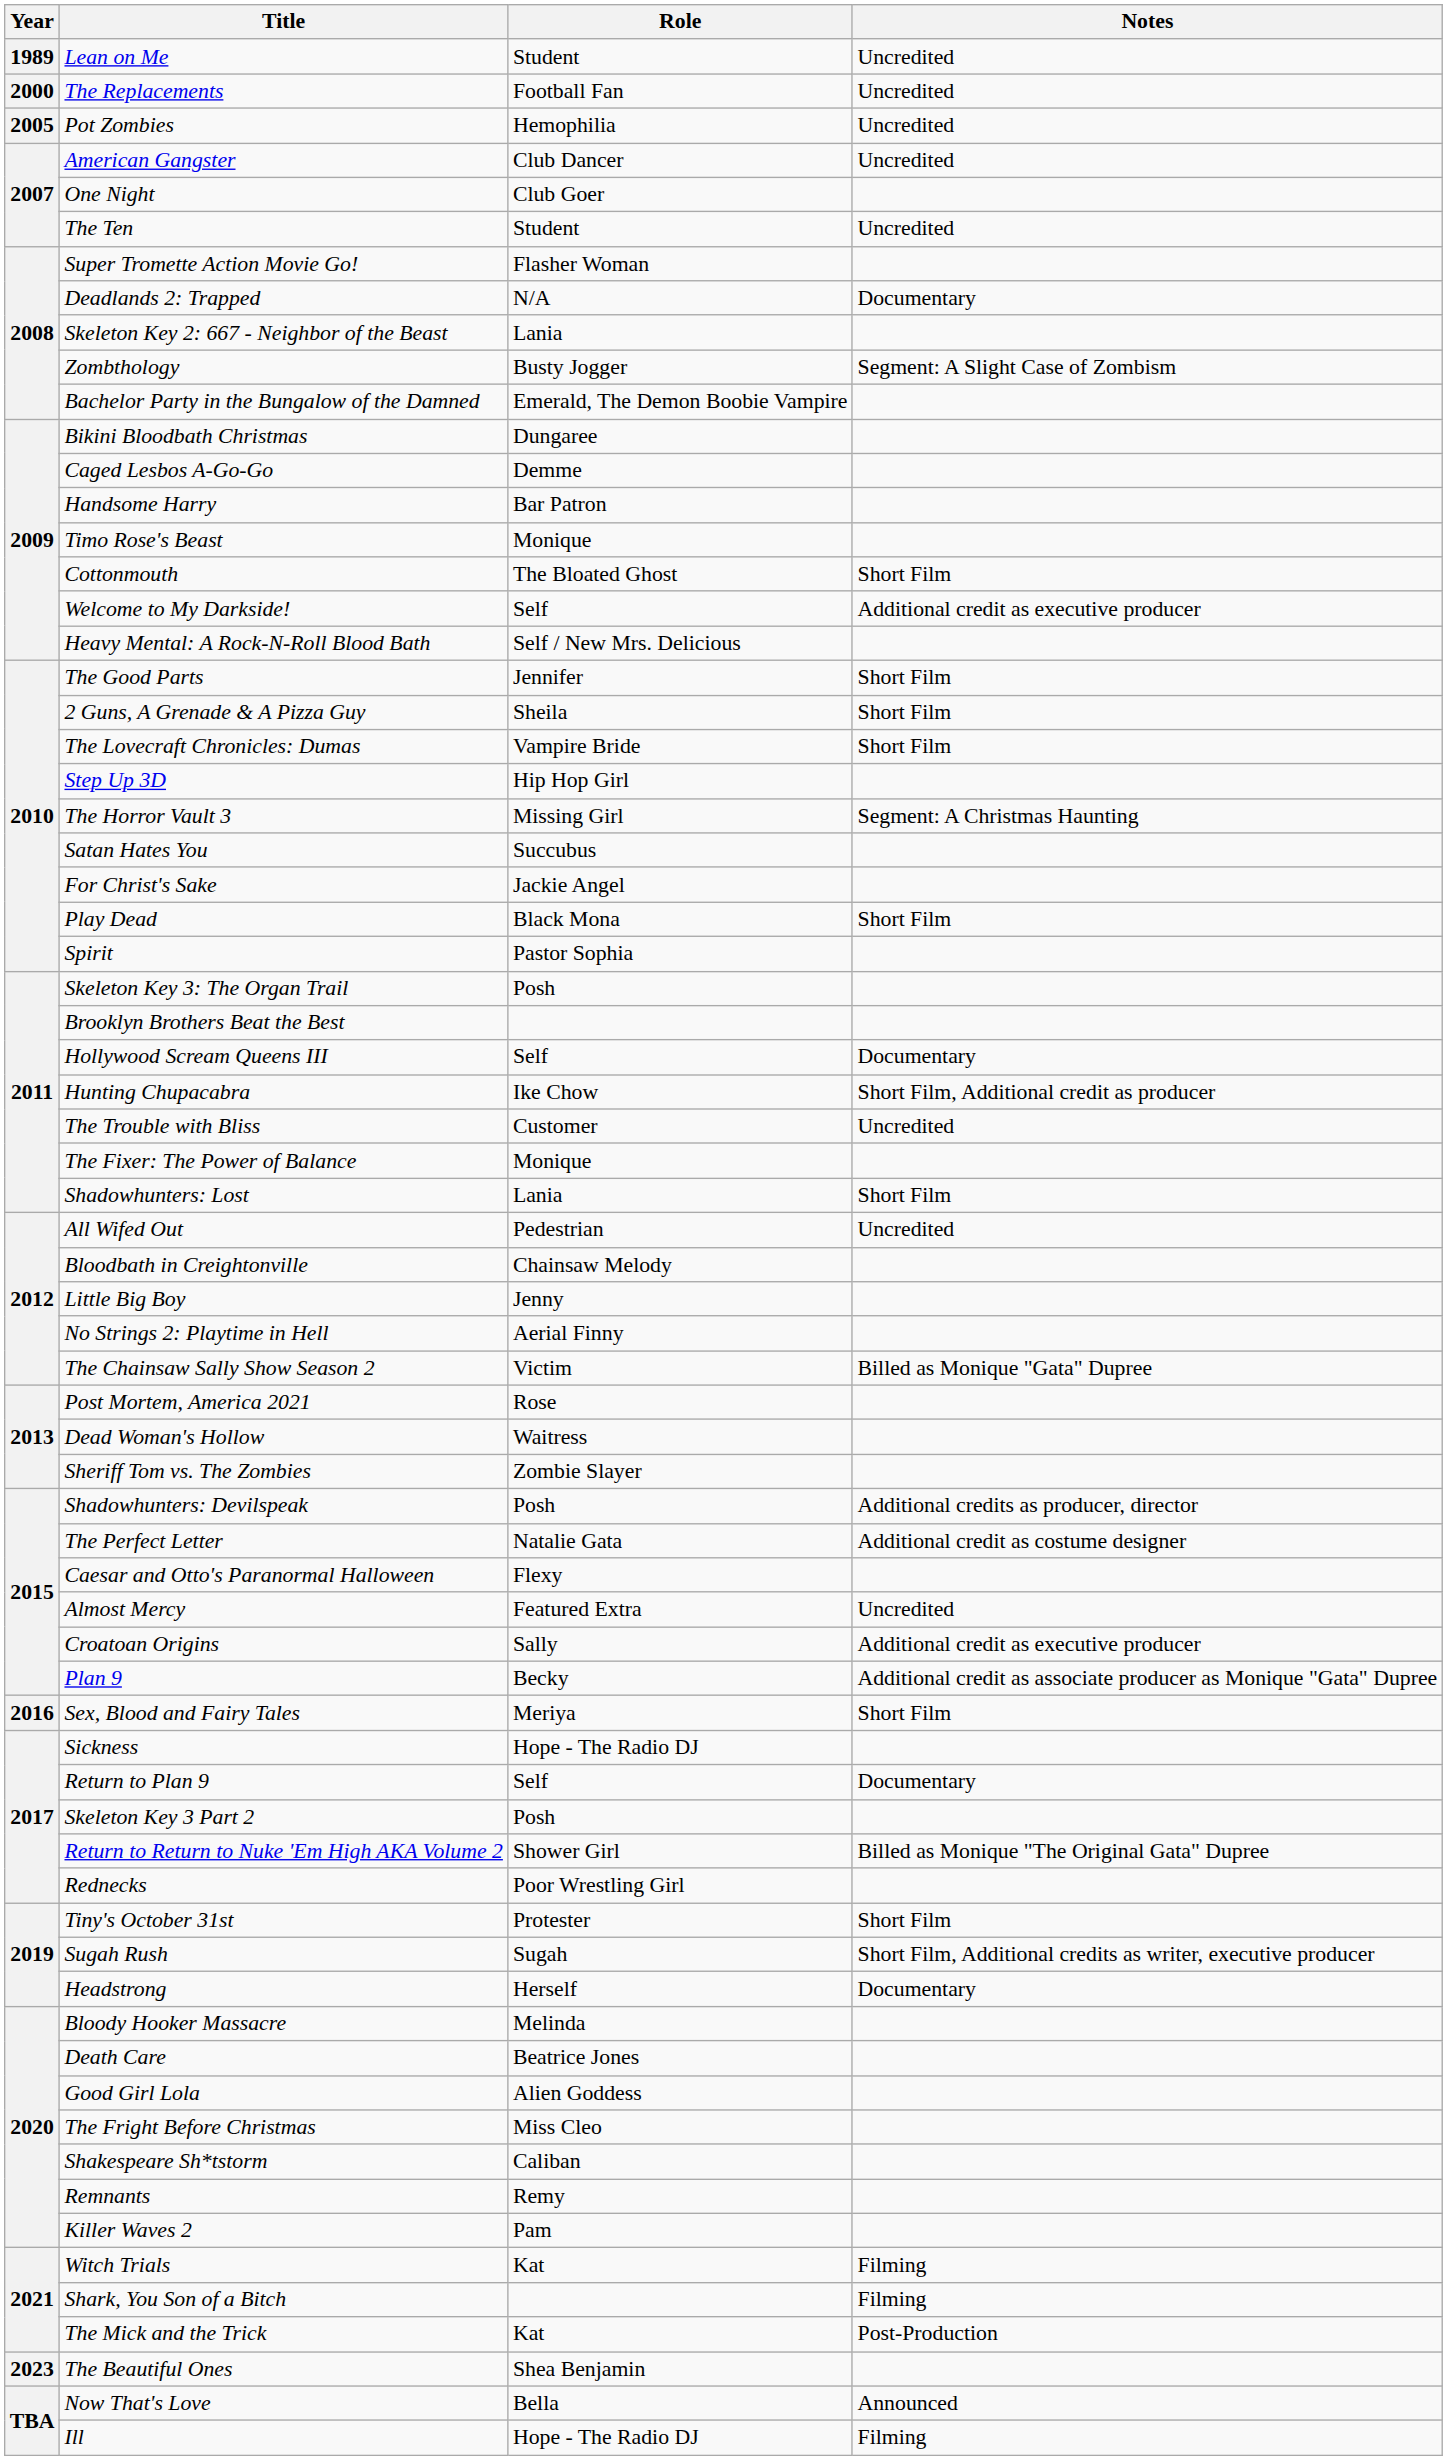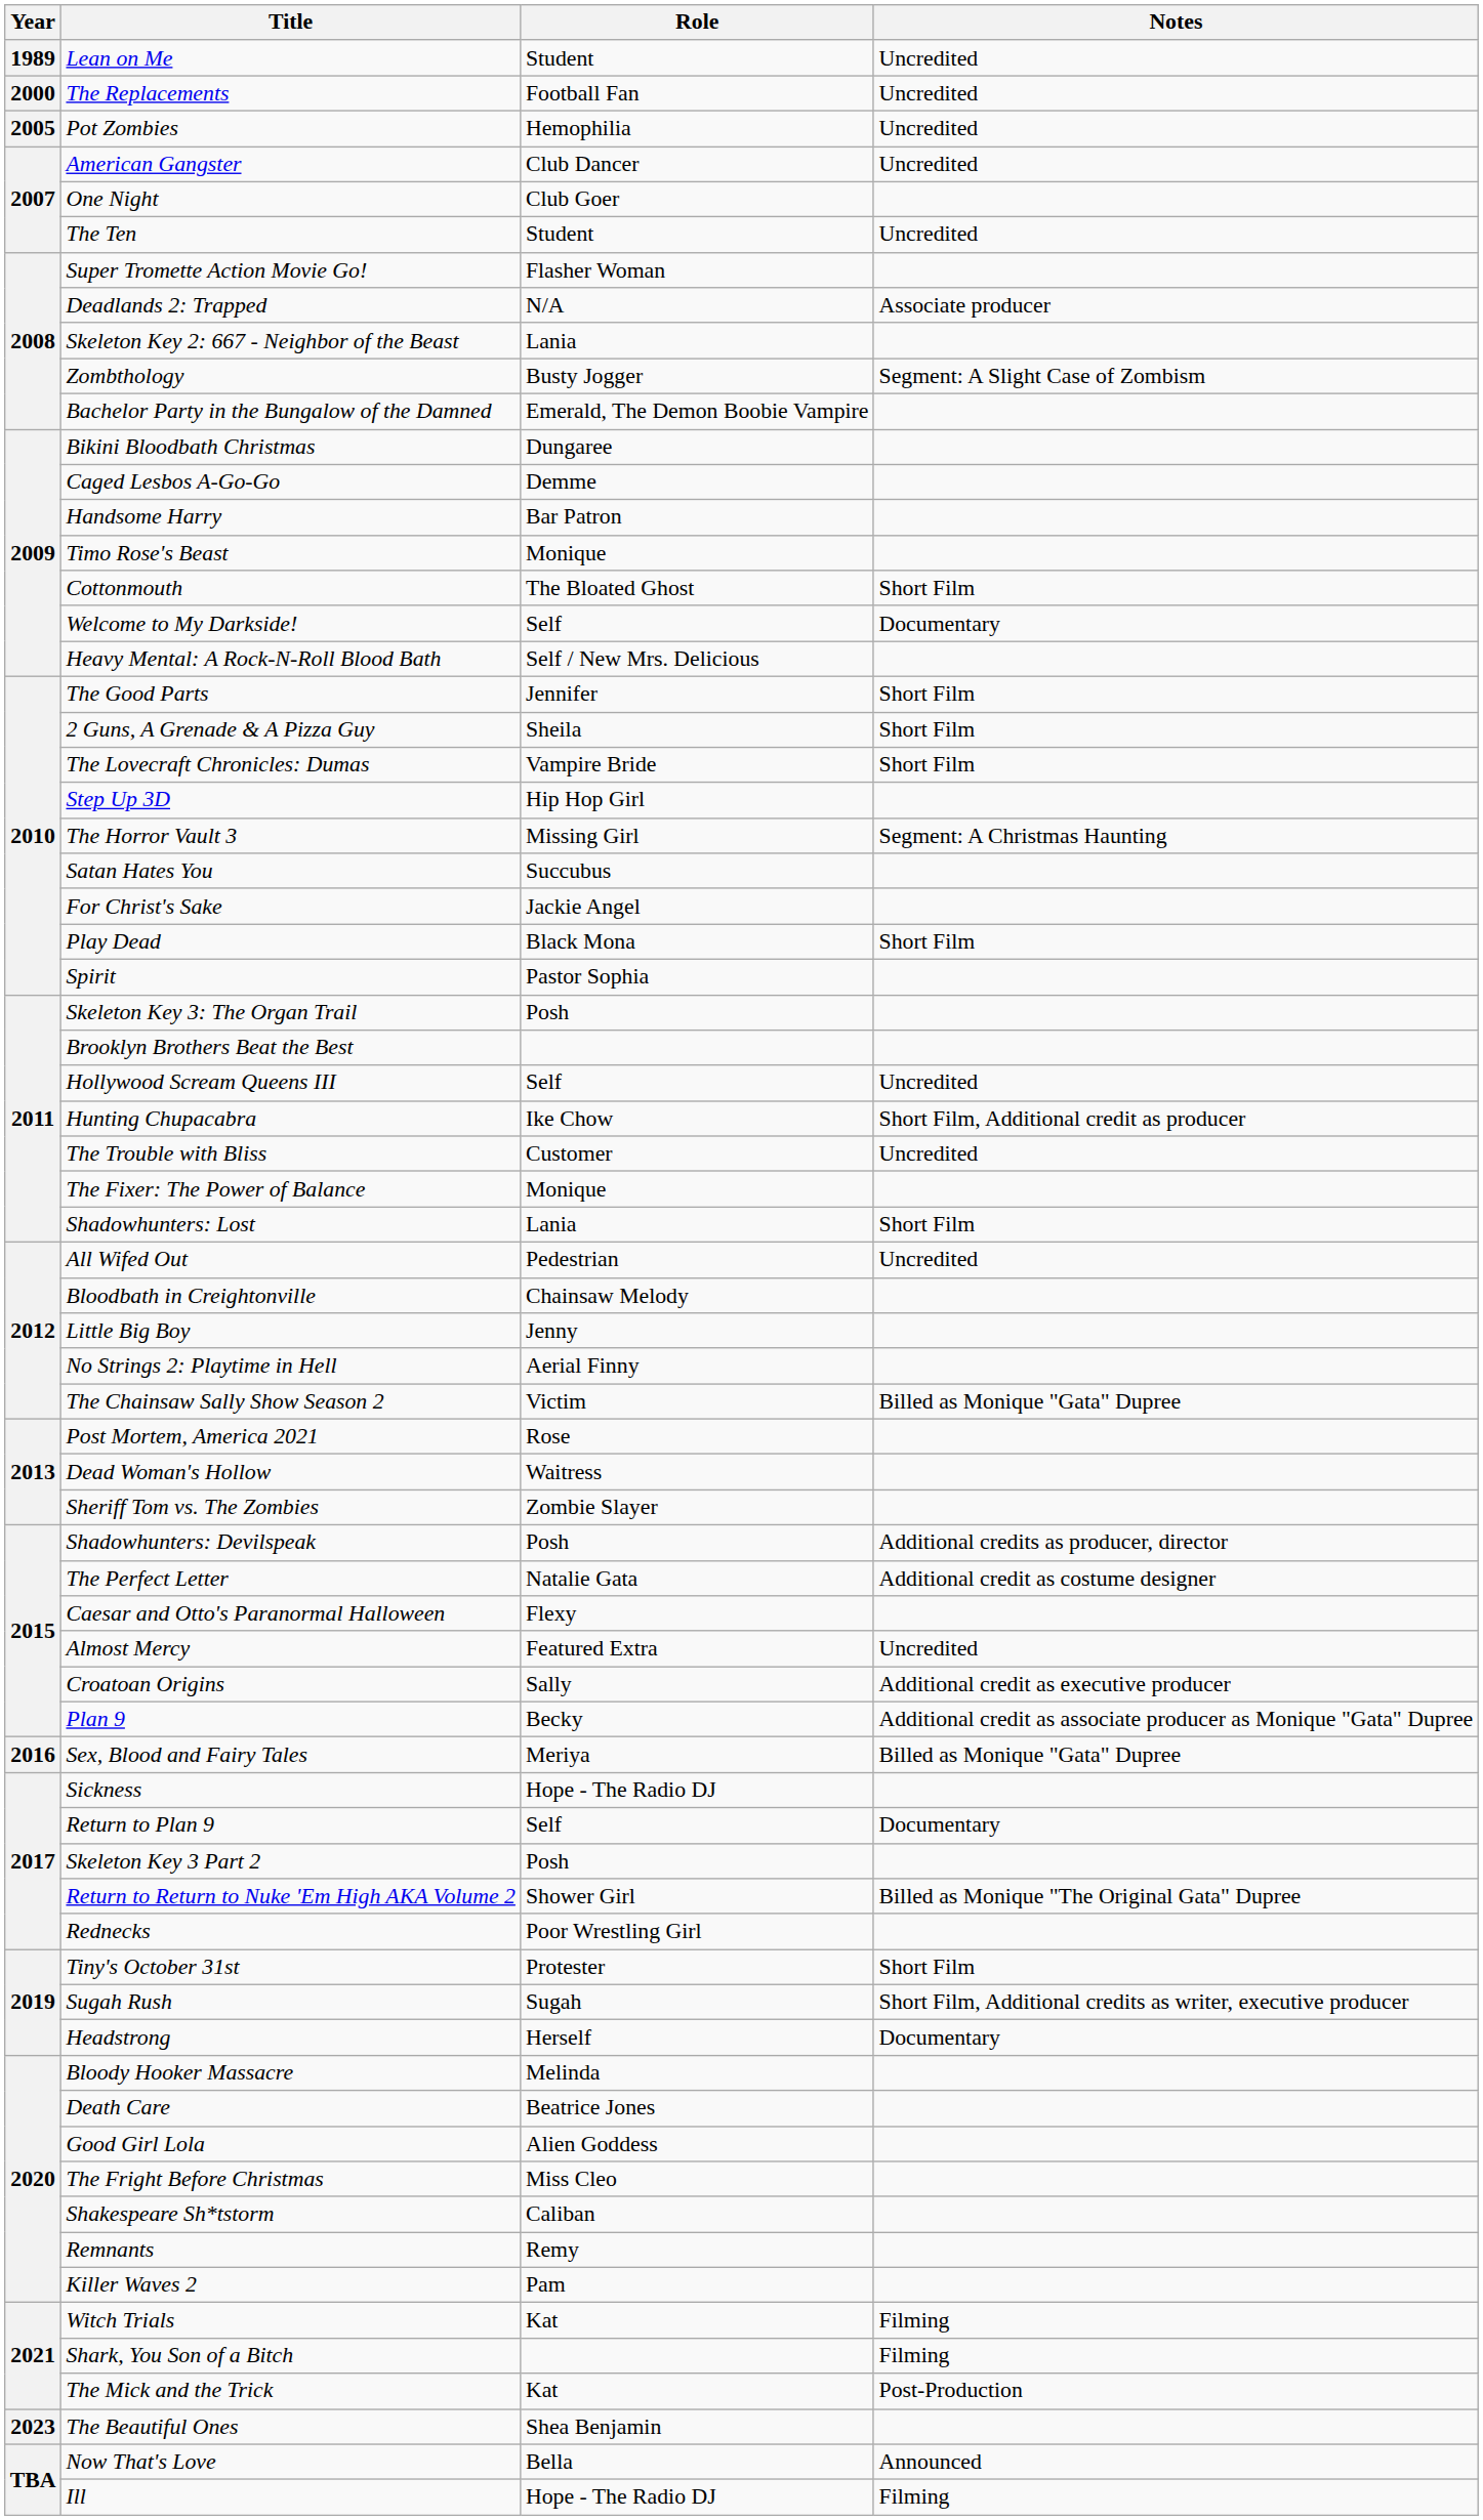 <table class="wikitable plainrowheaders sortable">
 <tr>
 <th scope="col">Year</th>
 <th scope="col">Title</th>
 <th scope="col">Role</th>
 <th scope="col" class="unsortable">Notes</th>
 </tr>
 <tr>
 <th scope="row">1989</th>
 <td><em><a href='#'>Lean on Me</a></em></td>
 <td>Student</td>
 <td>Uncredited</td>
 </tr>
 <tr>
 <th scope="row">2000</th>
 <td><em><a href='#'>The Replacements</a></em></td>
 <td>Football Fan</td>
 <td>Uncredited</td>
 </tr>
 <tr>
 <th scope="row">2005</th>
 <td><em>Pot Zombies</em></td>
 <td>Hemophilia</td>
 <td>Uncredited</td>
 </tr>
 <tr>
 <th rowspan="3" scope="row">2007</th>
 <td><em><a href='#'>American Gangster</a></em></td>
 <td>Club Dancer</td>
 <td>Uncredited</td>
 </tr>
 <tr>
 <td><em>One Night</em></td>
 <td>Club Goer</td>
 <td></td>
 </tr>
 <tr>
 <td><em>The Ten</em></td>
 <td>Student</td>
 <td>Uncredited</td>
 </tr>
 <tr>
 <th rowspan="5" scope="row">2008</th>
 <td><em>Super Tromette Action Movie Go!</em></td>
 <td>Flasher Woman</td>
 <td></td>
 </tr>
 <tr>
 <td><em>Deadlands 2: Trapped</em></td>
 <td>N/A</td>
-<td>Documentary</td>
+<td>Associate producer</td>
 </tr>
 <tr>
 <td><em>Skeleton Key 2: 667 - Neighbor of the Beast</em></td>
 <td>Lania</td>
 <td></td>
 </tr>
 <tr>
 <td><em>Zombthology</em></td>
 <td>Busty Jogger</td>
 <td>Segment: A Slight Case of Zombism</td>
 </tr>
 <tr>
 <td><em>Bachelor Party in the Bungalow of the Damned</em></td>
 <td>Emerald, The Demon Boobie Vampire</td>
 <td></td>
 </tr>
 <tr>
 <th rowspan="7" scope="row">2009</th>
 <td><em>Bikini Bloodbath Christmas</em></td>
 <td>Dungaree</td>
 <td></td>
 </tr>
 <tr>
 <td><em>Caged Lesbos A-Go-Go</em></td>
 <td>Demme</td>
 <td></td>
 </tr>
 <tr>
 <td><em>Handsome Harry</em></td>
 <td>Bar Patron</td>
 <td></td>
 </tr>
 <tr>
 <td><em>Timo Rose's Beast</em></td>
 <td>Monique</td>
 <td></td>
 </tr>
 <tr>
 <td><em>Cottonmouth</em></td>
 <td>The Bloated Ghost</td>
 <td>Short Film</td>
 </tr>
 <tr>
 <td><em>Welcome to My Darkside!</em></td>
 <td>Self</td>
-<td>Additional credit as executive producer</td>
+<td>Documentary</td>
 </tr>
 <tr>
 <td><em>Heavy Mental: A Rock-N-Roll Blood Bath</em></td>
 <td>Self / New Mrs. Delicious</td>
 <td></td>
 </tr>
 <tr>
 <th rowspan="9" scope="row">2010</th>
 <td><em>The Good Parts</em></td>
 <td>Jennifer</td>
 <td>Short Film</td>
 </tr>
 <tr>
 <td><em>2 Guns, A Grenade & A Pizza Guy</em></td>
 <td>Sheila</td>
 <td>Short Film</td>
 </tr>
 <tr>
 <td><em>The Lovecraft Chronicles: Dumas</em></td>
 <td>Vampire Bride</td>
 <td>Short Film</td>
 </tr>
 <tr>
 <td><em><a href='#'>Step Up 3D</a></em></td>
 <td>Hip Hop Girl</td>
 <td></td>
 </tr>
 <tr>
 <td><em>The Horror Vault 3</em></td>
 <td>Missing Girl</td>
 <td>Segment: A Christmas Haunting</td>
 </tr>
 <tr>
 <td><em>Satan Hates You</em></td>
 <td>Succubus</td>
 <td></td>
 </tr>
 <tr>
 <td><em>For Christ's Sake</em></td>
 <td>Jackie Angel</td>
 <td></td>
 </tr>
 <tr>
 <td><em>Play Dead</em></td>
 <td>Black Mona</td>
 <td>Short Film</td>
 </tr>
 <tr>
 <td><em>Spirit</em></td>
 <td>Pastor Sophia</td>
 <td></td>
 </tr>
 <tr>
 <th rowspan="7" scope="row">2011</th>
 <td><em>Skeleton Key 3: The Organ Trail</em></td>
 <td>Posh</td>
 <td></td>
 </tr>
 <tr>
 <td><em>Brooklyn Brothers Beat the Best</em></td>
 <td></td>
 </tr>
 <tr>
 <td><em>Hollywood Scream Queens III</em></td>
 <td>Self</td>
-<td>Documentary</td>
+<td>Uncredited</td>
 </tr>
 <tr>
 <td><em>Hunting Chupacabra</em></td>
 <td>Ike Chow</td>
 <td>Short Film, Additional credit as producer</td>
 </tr>
 <tr>
 <td><em>The Trouble with Bliss</em></td>
 <td>Customer</td>
 <td>Uncredited</td>
 </tr>
 <tr>
 <td><em>The Fixer: The Power of Balance</em></td>
 <td>Monique</td>
 <td></td>
 </tr>
 <tr>
 <td><em>Shadowhunters: Lost</em></td>
 <td>Lania</td>
 <td>Short Film</td>
 </tr>
 <tr>
 <th rowspan="5" scope="row">2012</th>
 <td><em>All Wifed Out</em></td>
 <td>Pedestrian</td>
 <td>Uncredited</td>
 </tr>
 <tr>
 <td><em>Bloodbath in Creightonville</em></td>
 <td>Chainsaw Melody</td>
 <td></td>
 </tr>
 <tr>
 <td><em>Little Big Boy</em></td>
 <td>Jenny</td>
 <td></td>
 </tr>
 <tr>
 <td><em>No Strings 2: Playtime in Hell</em></td>
 <td>Aerial Finny</td>
 <td></td>
 </tr>
 <tr>
 <td><em>The Chainsaw Sally Show Season 2</em></td>
 <td>Victim</td>
 <td>Billed as Monique "Gata" Dupree</td>
 </tr>
 <tr>
 <th rowspan="3" scope="row">2013</th>
 <td><em>Post Mortem, America 2021</em></td>
 <td>Rose</td>
 <td></td>
 </tr>
 <tr>
 <td><em>Dead Woman's Hollow</em></td>
 <td>Waitress</td>
 <td></td>
 </tr>
 <tr>
 <td><em>Sheriff Tom vs. The Zombies</em></td>
 <td>Zombie Slayer</td>
 <td></td>
 </tr>
 <tr>
 <th rowspan="6" scope="row">2015</th>
 <td><em>Shadowhunters: Devilspeak</em></td>
 <td>Posh</td>
 <td>Additional credits as producer, director</td>
 </tr>
 <tr>
 <td><em>The Perfect Letter</em></td>
 <td>Natalie Gata</td>
 <td>Additional credit as costume designer</td>
 </tr>
 <tr>
 <td><em>Caesar and Otto's Paranormal Halloween</em></td>
 <td>Flexy</td>
 <td></td>
 </tr>
 <tr>
 <td><em>Almost Mercy</em></td>
 <td>Featured Extra</td>
 <td>Uncredited</td>
 </tr>
 <tr>
 <td><em>Croatoan Origins</em></td>
 <td>Sally</td>
 <td>Additional credit as executive producer</td>
 </tr>
 <tr>
 <td><em><a href='#'>Plan 9</a></em></td>
 <td>Becky</td>
 <td>Additional credit as associate producer as Monique "Gata" Dupree</td>
 </tr>
 <tr>
 <th scope="row">2016</th>
 <td><em>Sex, Blood and Fairy Tales</em></td>
 <td>Meriya</td>
-<td>Short Film</td>
+<td>Billed as Monique "Gata" Dupree</td>
 </tr>
 <tr>
 <th rowspan="5" scope="row">2017</th>
 <td><em>Sickness</em></td>
 <td>Hope - The Radio DJ</td>
 <td></td>
 </tr>
 <tr>
 <td><em>Return to Plan 9</em></td>
 <td>Self</td>
 <td>Documentary</td>
 </tr>
 <tr>
 <td><em>Skeleton Key 3 Part 2</em></td>
 <td>Posh</td>
 <td></td>
 </tr>
 <tr>
 <td><em><a href='#'>Return to Return to Nuke 'Em High AKA Volume 2</a></em></td>
 <td>Shower Girl</td>
 <td>Billed as Monique "The Original Gata" Dupree</td>
 </tr>
 <tr>
 <td><em>Rednecks</em></td>
 <td>Poor Wrestling Girl</td>
 <td></td>
 </tr>
 <tr>
 <th rowspan="3" scope="row">2019</th>
 <td><em>Tiny's October 31st</em></td>
 <td>Protester</td>
 <td>Short Film</td>
 </tr>
 <tr>
 <td><em>Sugah Rush</em></td>
 <td>Sugah</td>
 <td>Short Film, Additional credits as writer, executive producer</td>
 </tr>
 <tr>
 <td><em>Headstrong</em></td>
 <td>Herself</td>
 <td>Documentary</td>
 </tr>
 <tr>
 <th rowspan="7" scope="row">2020</th>
 <td><em>Bloody Hooker Massacre</em></td>
 <td>Melinda</td>
 <td></td>
 </tr>
 <tr>
 <td><em>Death Care</em></td>
 <td>Beatrice Jones</td>
 <td></td>
 </tr>
 <tr>
 <td><em>Good Girl Lola</em></td>
 <td>Alien Goddess</td>
 <td></td>
 </tr>
 <tr>
 <td><em>The Fright Before Christmas</em></td>
 <td>Miss Cleo</td>
 <td></td>
 </tr>
 <tr>
 <td><em>Shakespeare Sh*tstorm</em></td>
 <td>Caliban</td>
 <td></td>
 </tr>
 <tr>
 <td><em>Remnants</em></td>
 <td>Remy</td>
 <td></td>
 </tr>
 <tr>
 <td><em>Killer Waves 2</em></td>
 <td>Pam</td>
 <td></td>
 </tr>
 <tr>
 <th rowspan="3" scope="row">2021</th>
 <td><em>Witch Trials</em></td>
 <td>Kat</td>
 <td>Filming</td>
 </tr>
 <tr>
 <td><em>Shark, You Son of a Bitch</em></td>
 <td></td>
 <td>Filming</td>
 </tr>
 <tr>
 <td><em>The Mick and the Trick</em></td>
 <td>Kat</td>
 <td>Post-Production</td>
 </tr>
 <tr>
 <th scope="row">2023</th>
 <td><em>The Beautiful Ones</em></td>
 <td>Shea Benjamin</td>
 <td></td>
 </tr>
 <tr>
 <th rowspan="2" scope="row">TBA</th>
 <td><em>Now That's Love</em></td>
 <td>Bella</td>
 <td>Announced</td>
 </tr>
 <tr>
 <td><em>Ill</em></td>
 <td>Hope - The Radio DJ</td>
 <td>Filming</td>
 </tr>
 </table>
